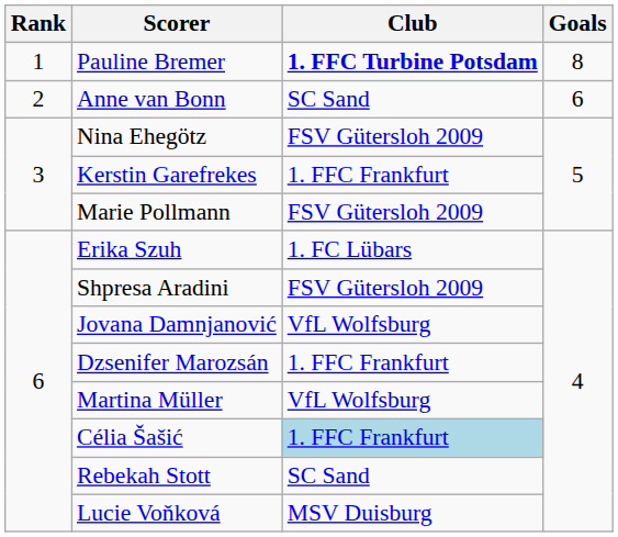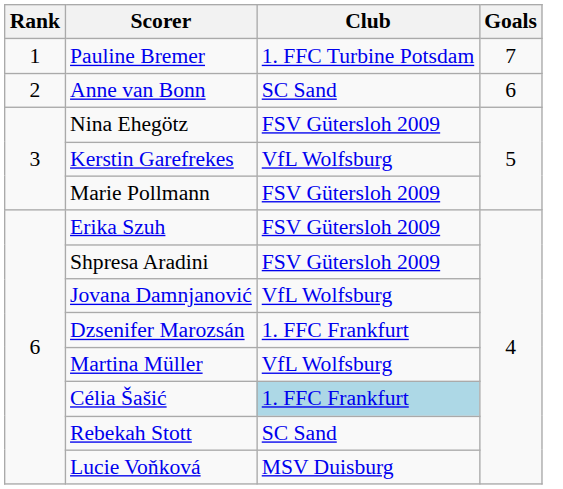 <table class="wikitable" style="text-align:center">
 <tr>
 <th>Rank</th>
 <th>Scorer</th>
 <th>Club</th>
 <th>Goals</th>
 </tr>
 <tr>
 <td>1</td>
 <td align="left"> <a href='#'>Pauline Bremer</a></td>
-<td align="left"><strong><a href='#'>1. FFC Turbine Potsdam</a></strong></td>
-<td>8</td>
+<td align="left"><a href='#'>1. FFC Turbine Potsdam</a></td>
+<td>7</td>
 </tr>
 <tr>
 <td>2</td>
 <td align="left"> <a href='#'>Anne van Bonn</a></td>
 <td align="left"><a href='#'>SC Sand</a></td>
 <td>6</td>
 </tr>
 <tr>
 <td rowspan=3>3</td>
 <td align="left"> Nina Ehegötz</td>
 <td align="left"><a href='#'>FSV Gütersloh 2009</a></td>
 <td rowspan=3>5</td>
 </tr>
 <tr>
 <td align="left"> <a href='#'>Kerstin Garefrekes</a></td>
-<td align="left"><a href='#'>1. FFC Frankfurt</a></td>
+<td align="left"><a href='#'>VfL Wolfsburg</a></td>
 </tr>
 <tr>
 <td align="left"> Marie Pollmann</td>
 <td align="left"><a href='#'>FSV Gütersloh 2009</a></td>
 </tr>
 <tr>
 <td rowspan=8>6</td>
 <td align="left"> <a href='#'>Erika Szuh</a></td>
-<td align="left"><a href='#'>1. FC Lübars</a></td>
+<td align="left"><a href='#'>FSV Gütersloh 2009</a></td>
 <td rowspan=8>4</td>
 </tr>
 <tr>
 <td align="left"> Shpresa Aradini</td>
 <td align="left"><a href='#'>FSV Gütersloh 2009</a></td>
 </tr>
 <tr>
 <td align="left"> <a href='#'>Jovana Damnjanović</a></td>
 <td align="left"><a href='#'>VfL Wolfsburg</a></td>
 </tr>
 <tr>
 <td align="left"> <a href='#'>Dzsenifer Marozsán</a></td>
 <td align="left"><a href='#'>1. FFC Frankfurt</a></td>
 </tr>
 <tr>
 <td align="left"> <a href='#'>Martina Müller</a></td>
 <td align="left"><a href='#'>VfL Wolfsburg</a></td>
 </tr>
 <tr>
 <td align="left"> <a href='#'>Célia Šašić</a></td>
 <td align="left" style="background: lightblue;"><a href='#'>1. FFC Frankfurt</a></td>
 </tr>
 <tr>
 <td align="left"> <a href='#'>Rebekah Stott</a></td>
 <td align="left"><a href='#'>SC Sand</a></td>
 </tr>
 <tr>
 <td align="left"> <a href='#'>Lucie Voňková</a></td>
 <td align="left"><a href='#'>MSV Duisburg</a></td>
 </tr>
 </table>
